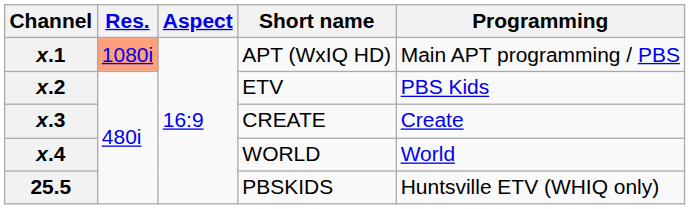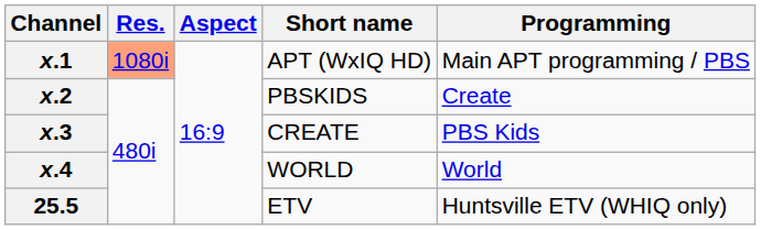 <table class="wikitable">
 <tr>
 <th scope = "col">Channel</th>
 <th scope = "col"><a href='#'>Res.</a></th>
 <th scope = "col"><a href='#'>Aspect</a></th>
 <th scope = "col">Short name</th>
 <th scope = "col">Programming</th>
 </tr>
 <tr>
 <th scope = "row"><em>x</em>.1</th>
 <td style="background: lightsalmon;"><a href='#'>1080i</a></td>
 <td rowspan=5><a href='#'>16:9</a></td>
 <td>APT (WxIQ HD)</td>
 <td>Main APT programming / <a href='#'>PBS</a></td>
 </tr>
 <tr>
 <th scope = "row"><em>x</em>.2</th>
 <td rowspan=4><a href='#'>480i</a></td>
-<td>ETV</td>
-<td><a href='#'>PBS Kids</a></td>
+<td>PBSKIDS</td>
+<td><a href='#'>Create</a></td>
 </tr>
 <tr>
 <th scope = "row"><em>x</em>.3</th>
 <td>CREATE</td>
-<td><a href='#'>Create</a></td>
+<td><a href='#'>PBS Kids</a></td>
 </tr>
 <tr>
 <th scope = "row"><em>x</em>.4</th>
 <td>WORLD</td>
 <td><a href='#'>World</a></td>
 </tr>
 <tr>
 <th scope = "row">25.5</th>
-<td>PBSKIDS</td>
+<td>ETV</td>
 <td>Huntsville ETV (WHIQ only)</td>
 </tr>
 </table>
